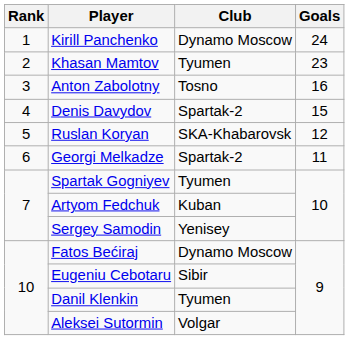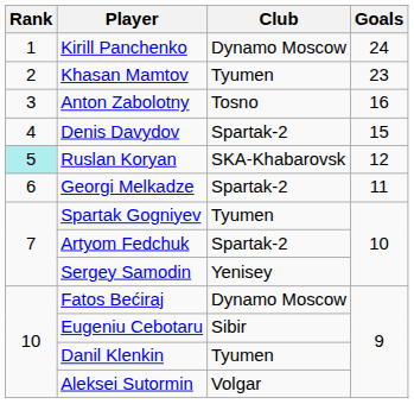 <table class="wikitable" style="text-align:center">
 <tr>
 <th>Rank</th>
 <th>Player</th>
 <th>Club</th>
 <th>Goals</th>
 </tr>
 <tr>
 <td rowspan="1">1</td>
 <td align="left"> <a href='#'>Kirill Panchenko</a></td>
 <td align="left">Dynamo Moscow</td>
 <td rowspan="1">24</td>
 </tr>
 <tr>
 <td rowspan="1">2</td>
 <td align="left"> <a href='#'>Khasan Mamtov</a></td>
 <td align="left">Tyumen</td>
 <td rowspan="1">23</td>
 </tr>
 <tr>
 <td rowspan="1">3</td>
 <td align="left"> <a href='#'>Anton Zabolotny</a></td>
 <td align="left">Tosno</td>
 <td rowspan="1">16</td>
 </tr>
 <tr>
 <td rowspan="1">4</td>
 <td align="left"> <a href='#'>Denis Davydov</a></td>
 <td align="left">Spartak-2</td>
 <td rowspan="1">15</td>
 </tr>
 <tr>
-<td rowspan="1">5</td>
+<td rowspan="1" style="background: paleturquoise;">5</td>
 <td align="left"> <a href='#'>Ruslan Koryan</a></td>
 <td align="left">SKA-Khabarovsk</td>
 <td rowspan="1">12</td>
 </tr>
 <tr>
 <td rowspan="1">6</td>
 <td align="left"> <a href='#'>Georgi Melkadze</a></td>
 <td align="left">Spartak-2</td>
 <td rowspan="1">11</td>
 </tr>
 <tr>
 <td rowspan="3">7</td>
 <td align="left"> <a href='#'>Spartak Gogniyev</a></td>
 <td align="left">Tyumen</td>
 <td rowspan="3">10</td>
 </tr>
 <tr>
 <td align="left"> <a href='#'>Artyom Fedchuk</a></td>
-<td align="left">Kuban</td>
+<td align="left">Spartak-2</td>
 </tr>
 <tr>
 <td align="left"> <a href='#'>Sergey Samodin</a></td>
 <td align="left">Yenisey</td>
 </tr>
 <tr>
 <td rowspan="4">10</td>
 <td align="left"> <a href='#'>Fatos Bećiraj</a></td>
 <td align="left">Dynamo Moscow</td>
 <td rowspan="4">9</td>
 </tr>
 <tr>
 <td align="left"> <a href='#'>Eugeniu Cebotaru</a></td>
 <td align="left">Sibir</td>
 </tr>
 <tr>
 <td align="left"> <a href='#'>Danil Klenkin</a></td>
 <td align="left">Tyumen</td>
 </tr>
 <tr>
 <td align="left"> <a href='#'>Aleksei Sutormin</a></td>
 <td align="left">Volgar</td>
 </tr>
 </table>
